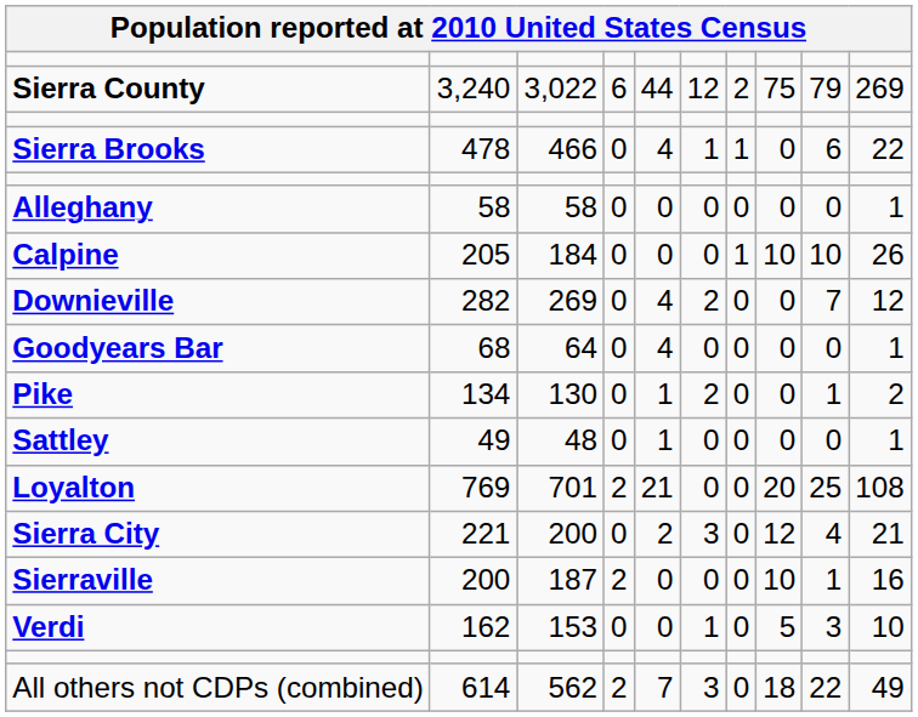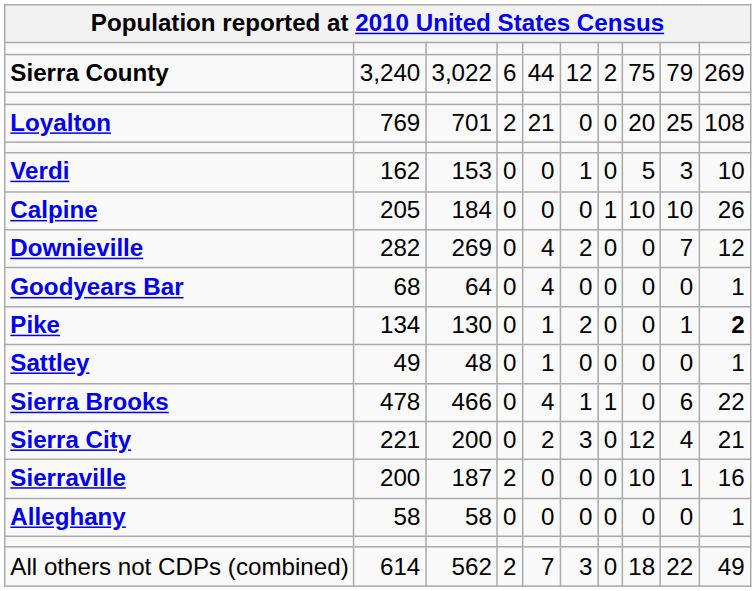 <table class="wikitable collapsible collapsed">
 <tr>
 <th colspan=10>Population reported at <a href='#'>2010 United States Census</a></th>
 </tr>
 <tr>
 <td></td>
 <td></td>
 <td></td>
 <td></td>
 <td></td>
 <td></td>
 <td></td>
 <td></td>
 <td></td>
 <td></td>
 </tr>
 <tr>
 <td><strong> Sierra County</strong></td>
 <td align="right">3,240</td>
 <td align="right">3,022</td>
 <td align="right">6</td>
 <td align="right">44</td>
 <td align="right">12</td>
 <td align="right">2</td>
 <td align="right">75</td>
 <td align="right">79</td>
 <td align="right">269</td>
 </tr>
 <tr>
 <td></td>
 <td></td>
 <td></td>
 <td></td>
 <td></td>
 <td></td>
 <td></td>
 <td></td>
 <td></td>
 <td></td>
 </tr>
 <tr>
-<td><strong><a href='#'>Sierra Brooks</a></strong></td>
-<td align="right">478</td>
-<td align="right">466</td>
+<td><strong><a href='#'>Loyalton</a></strong></td>
+<td align="right">769</td>
+<td align="right">701</td>
+<td align="right">2</td>
+<td align="right">21</td>
 <td align="right">0</td>
-<td align="right">4</td>
-<td align="right">1</td>
-<td align="right">1</td>
 <td align="right">0</td>
-<td align="right">6</td>
-<td align="right">22</td>
+<td align="right">20</td>
+<td align="right">25</td>
+<td align="right">108</td>
 </tr>
 <tr>
 <td></td>
 <td></td>
 <td></td>
 <td></td>
 <td></td>
 <td></td>
 <td></td>
 <td></td>
 <td></td>
 <td></td>
 </tr>
 <tr>
-<td><strong><a href='#'>Alleghany</a></strong></td>
-<td align="right">58</td>
-<td align="right">58</td>
-<td align="right">0</td>
-<td align="right">0</td>
-<td align="right">0</td>
-<td align="right">0</td>
+<td><strong><a href='#'>Verdi</a></strong></td>
+<td align="right">162</td>
+<td align="right">153</td>
 <td align="right">0</td>
 <td align="right">0</td>
 <td align="right">1</td>
+<td align="right">0</td>
+<td align="right">5</td>
+<td align="right">3</td>
+<td align="right">10</td>
 </tr>
 <tr>
 <td><strong><a href='#'>Calpine</a></strong></td>
 <td align="right">205</td>
 <td align="right">184</td>
 <td align="right">0</td>
 <td align="right">0</td>
 <td align="right">0</td>
 <td align="right">1</td>
 <td align="right">10</td>
 <td align="right">10</td>
 <td align="right">26</td>
 </tr>
 <tr>
 <td><strong><a href='#'>Downieville</a></strong></td>
 <td align="right">282</td>
 <td align="right">269</td>
 <td align="right">0</td>
 <td align="right">4</td>
 <td align="right">2</td>
 <td align="right">0</td>
 <td align="right">0</td>
 <td align="right">7</td>
 <td align="right">12</td>
 </tr>
 <tr>
 <td><strong><a href='#'>Goodyears Bar</a></strong></td>
 <td align="right">68</td>
 <td align="right">64</td>
 <td align="right">0</td>
 <td align="right">4</td>
 <td align="right">0</td>
 <td align="right">0</td>
 <td align="right">0</td>
 <td align="right">0</td>
 <td align="right">1</td>
 </tr>
 <tr>
 <td><strong><a href='#'>Pike</a></strong></td>
 <td align="right">134</td>
 <td align="right">130</td>
 <td align="right">0</td>
 <td align="right">1</td>
 <td align="right">2</td>
 <td align="right">0</td>
 <td align="right">0</td>
 <td align="right">1</td>
-<td align="right">2</td>
+<td align="right"><strong>2</strong></td>
 </tr>
 <tr>
 <td><strong><a href='#'>Sattley</a></strong></td>
 <td align="right">49</td>
 <td align="right">48</td>
 <td align="right">0</td>
 <td align="right">1</td>
 <td align="right">0</td>
 <td align="right">0</td>
 <td align="right">0</td>
 <td align="right">0</td>
 <td align="right">1</td>
 </tr>
 <tr>
-<td><strong><a href='#'>Loyalton</a></strong></td>
-<td align="right">769</td>
-<td align="right">701</td>
-<td align="right">2</td>
-<td align="right">21</td>
+<td><strong><a href='#'>Sierra Brooks</a></strong></td>
+<td align="right">478</td>
+<td align="right">466</td>
 <td align="right">0</td>
+<td align="right">4</td>
+<td align="right">1</td>
+<td align="right">1</td>
 <td align="right">0</td>
-<td align="right">20</td>
-<td align="right">25</td>
-<td align="right">108</td>
+<td align="right">6</td>
+<td align="right">22</td>
 </tr>
 <tr>
 <td><strong><a href='#'>Sierra City</a></strong></td>
 <td align="right">221</td>
 <td align="right">200</td>
 <td align="right">0</td>
 <td align="right">2</td>
 <td align="right">3</td>
 <td align="right">0</td>
 <td align="right">12</td>
 <td align="right">4</td>
 <td align="right">21</td>
 </tr>
 <tr>
 <td><strong><a href='#'>Sierraville</a></strong></td>
 <td align="right">200</td>
 <td align="right">187</td>
 <td align="right">2</td>
 <td align="right">0</td>
 <td align="right">0</td>
 <td align="right">0</td>
 <td align="right">10</td>
 <td align="right">1</td>
 <td align="right">16</td>
 </tr>
 <tr>
-<td><strong><a href='#'>Verdi</a></strong></td>
-<td align="right">162</td>
-<td align="right">153</td>
+<td><strong><a href='#'>Alleghany</a></strong></td>
+<td align="right">58</td>
+<td align="right">58</td>
+<td align="right">0</td>
+<td align="right">0</td>
+<td align="right">0</td>
+<td align="right">0</td>
 <td align="right">0</td>
 <td align="right">0</td>
 <td align="right">1</td>
-<td align="right">0</td>
-<td align="right">5</td>
-<td align="right">3</td>
-<td align="right">10</td>
 </tr>
 <tr>
 <td></td>
 <td></td>
 <td></td>
 <td></td>
 <td></td>
 <td></td>
 <td></td>
 <td></td>
 <td></td>
 <td></td>
 </tr>
 <tr>
 <td>All others not CDPs (combined)</td>
 <td align="right">614</td>
 <td align="right">562</td>
 <td align="right">2</td>
 <td align="right">7</td>
 <td align="right">3</td>
 <td align="right">0</td>
 <td align="right">18</td>
 <td align="right">22</td>
 <td align="right">49</td>
 </tr>
 </table>
